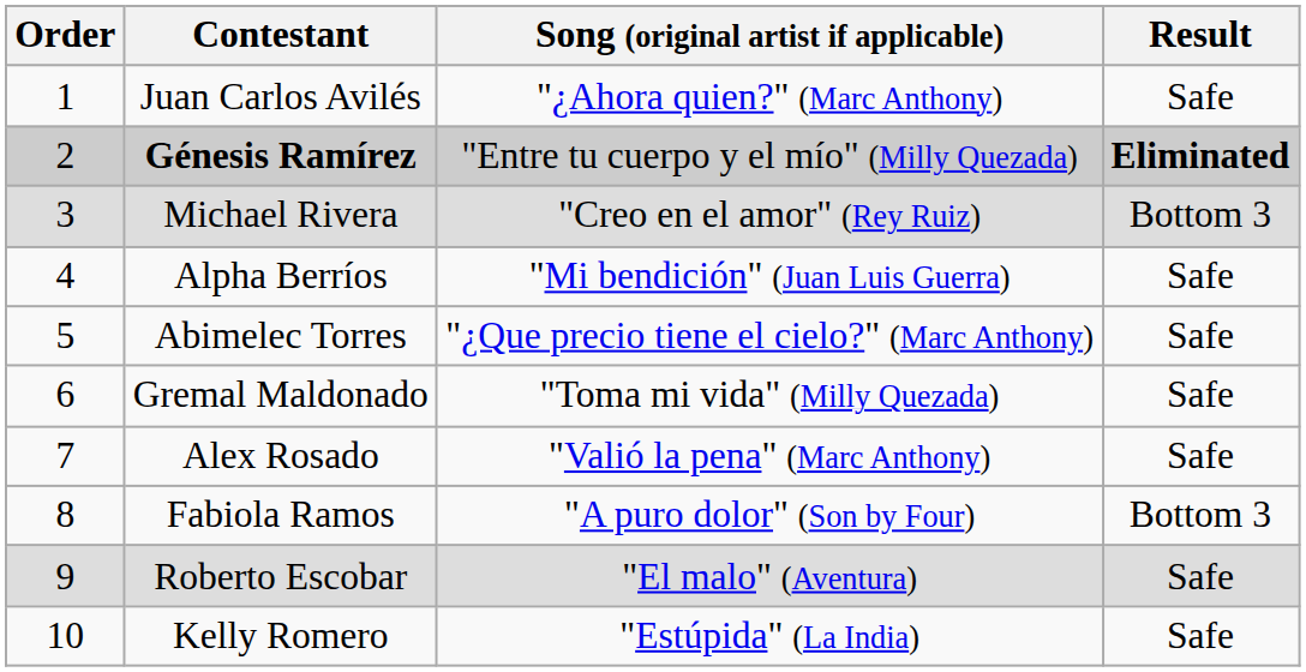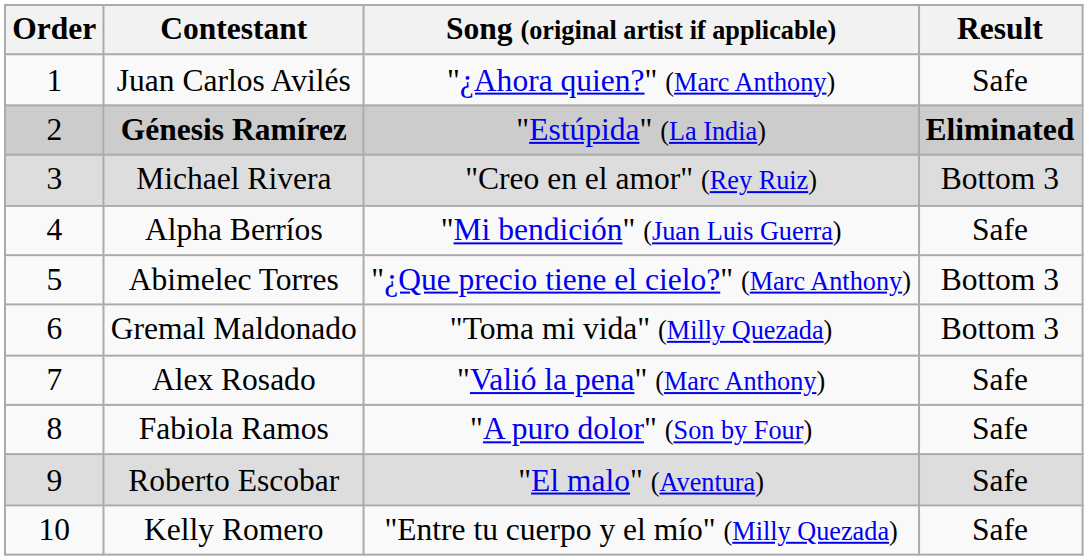 <table class="wikitable plainrowheaders" style="text-align:center;">
 <tr style="background:#f2f2f2;">
 <th scope="col">Order</th>
 <th scope="col">Contestant</th>
 <th scope="col">Song <small>(original artist if applicable)</small></th>
 <th scope="col">Result</th>
 </tr>
 <tr>
 <td>1</td>
 <td scope="row">Juan Carlos Avilés</td>
 <td>"<a href='#'>¿Ahora quien?</a>" <small>(<a href='#'>Marc Anthony</a>)</small></td>
 <td>Safe</td>
 </tr>
 <tr style="background:#ccc;">
 <td>2</td>
 <td scope="row"><strong>Génesis Ramírez</strong></td>
-<td>"Entre tu cuerpo y el mío" <small>(<a href='#'>Milly Quezada</a>)</small></td>
+<td>"<a href='#'>Estúpida</a>" <small>(<a href='#'>La India</a>)</small></td>
 <td><strong>Eliminated</strong></td>
 </tr>
 <tr style="background:#ddd;">
 <td>3</td>
 <td scope="row">Michael Rivera</td>
 <td>"Creo en el amor" <small>(<a href='#'>Rey Ruiz</a>)</small></td>
 <td>Bottom 3</td>
 </tr>
 <tr>
 <td>4</td>
 <td scope="row">Alpha Berríos</td>
 <td>"<a href='#'>Mi bendición</a>" <small>(<a href='#'>Juan Luis Guerra</a>)</small></td>
 <td>Safe</td>
 </tr>
 <tr>
 <td>5</td>
 <td scope="row">Abimelec Torres</td>
 <td>"<a href='#'>¿Que precio tiene el cielo?</a>" <small>(<a href='#'>Marc Anthony</a>)</small></td>
-<td>Safe</td>
+<td>Bottom 3</td>
 </tr>
 <tr>
 <td>6</td>
 <td scope="row">Gremal Maldonado</td>
 <td>"Toma mi vida" <small>(<a href='#'>Milly Quezada</a>)</small></td>
-<td>Safe</td>
+<td>Bottom 3</td>
 </tr>
 <tr>
 <td>7</td>
 <td scope="row">Alex Rosado</td>
 <td>"<a href='#'>Valió la pena</a>" <small>(<a href='#'>Marc Anthony</a>)</small></td>
 <td>Safe</td>
 </tr>
 <tr>
 <td>8</td>
 <td scope="row">Fabiola Ramos</td>
 <td>"<a href='#'>A puro dolor</a>" <small>(<a href='#'>Son by Four</a>)</small></td>
-<td>Bottom 3</td>
+<td>Safe</td>
 </tr>
 <tr style="background:#ddd;">
 <td>9</td>
 <td scope="row">Roberto Escobar</td>
 <td>"<a href='#'>El malo</a>" <small>(<a href='#'>Aventura</a>)</small></td>
 <td>Safe</td>
 </tr>
 <tr>
 <td>10</td>
 <td scope="row">Kelly Romero</td>
-<td>"<a href='#'>Estúpida</a>" <small>(<a href='#'>La India</a>)</small></td>
+<td>"Entre tu cuerpo y el mío" <small>(<a href='#'>Milly Quezada</a>)</small></td>
 <td>Safe</td>
 </tr>
 </table>
